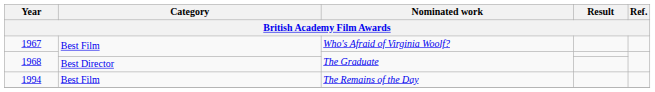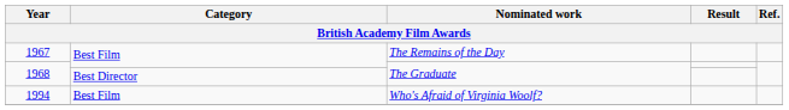 <table class=wikitable>
 <tr>
 <th scope="col" style="width:5em;">Year</th>
 <th scope="col" style="width:26em;">Category</th>
 <th scope="col" style="width:25em;">Nominated work</th>
 <th scope="col" style="width:5em;">Result</th>
 <th>Ref.</th>
 </tr>
 <tr>
 <th colspan=5><a href='#'>British Academy Film Awards</a></th>
 </tr>
 <tr>
 <td style="text-align:center;"><a href='#'>1967</a></td>
 <td rowspan=2><a href='#'>Best Film</a></td>
-<td><em><a href='#'>Who's Afraid of Virginia Woolf?</a></em></td>
+<td><em><a href='#'>The Remains of the Day</a></em></td>
 <td></td>
 <td style="text-align:center;"></td>
 </tr>
 <tr>
 <td style="text-align:center;", rowspan=2><a href='#'>1968</a></td>
 <td rowspan=2><em><a href='#'>The Graduate</a></em></td>
 <td></td>
 <td style="text-align:center;", rowspan=2></td>
 </tr>
 <tr>
 <td><a href='#'>Best Director</a></td>
 <td></td>
 </tr>
 <tr>
 <td style="text-align:center;"><a href='#'>1994</a></td>
 <td><a href='#'>Best Film</a></td>
-<td><em><a href='#'>The Remains of the Day</a></em></td>
+<td><em><a href='#'>Who's Afraid of Virginia Woolf?</a></em></td>
 <td></td>
 <td style="text-align:center;"></td>
 </tr>
 <tr>
 </tr>
 </table>
